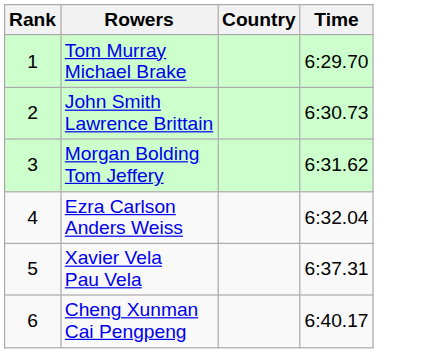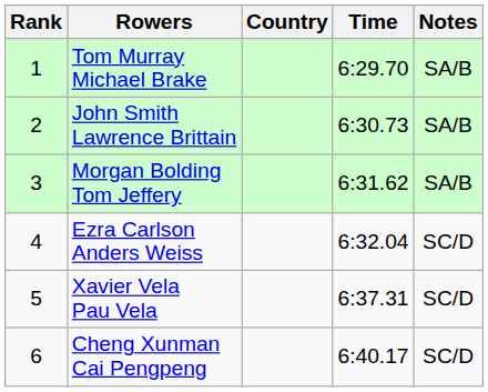 <table class="wikitable" style="text-align:center">
 <tr>
 <th>Rank</th>
 <th>Rowers</th>
 <th>Country</th>
 <th>Time</th>
+<th>Notes</th>
 </tr>
 <tr bgcolor=ccffcc>
 <td>1</td>
 <td align="left"><a href='#'>Tom Murray</a><br><a href='#'>Michael Brake</a></td>
 <td align="left"></td>
 <td>6:29.70</td>
+<td>SA/B</td>
 </tr>
 <tr bgcolor=ccffcc>
 <td>2</td>
 <td align="left"><a href='#'>John Smith</a><br><a href='#'>Lawrence Brittain</a></td>
 <td align="left"></td>
 <td>6:30.73</td>
+<td>SA/B</td>
 </tr>
 <tr bgcolor=ccffcc>
 <td>3</td>
 <td align="left"><a href='#'>Morgan Bolding</a><br><a href='#'>Tom Jeffery</a></td>
 <td align="left"></td>
 <td>6:31.62</td>
+<td>SA/B</td>
 </tr>
 <tr>
 <td>4</td>
 <td align="left"><a href='#'>Ezra Carlson</a><br><a href='#'>Anders Weiss</a></td>
 <td align="left"></td>
 <td>6:32.04</td>
+<td>SC/D</td>
 </tr>
 <tr>
 <td>5</td>
 <td align="left"><a href='#'>Xavier Vela</a><br><a href='#'>Pau Vela</a></td>
 <td align="left"></td>
 <td>6:37.31</td>
+<td>SC/D</td>
 </tr>
 <tr>
 <td>6</td>
 <td align="left"><a href='#'>Cheng Xunman</a><br><a href='#'>Cai Pengpeng</a></td>
 <td align="left"></td>
 <td>6:40.17</td>
+<td>SC/D</td>
 </tr>
 </table>
